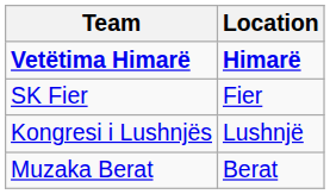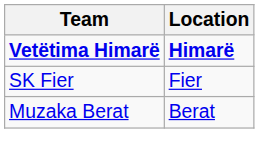 <table class="wikitable sortable">
 <tr>
 <th>Team</th>
 <th>Location</th>
 </tr>
 <tr>
 <td><strong><a href='#'>Vetëtima Himarë</a></strong></td>
 <td><strong><a href='#'>Himarë</a></strong></td>
 </tr>
 <tr>
 <td><a href='#'>SK Fier</a></td>
 <td><a href='#'>Fier</a></td>
 </tr>
 <tr>
-<td><a href='#'>Kongresi i Lushnjës</a></td>
-<td><a href='#'>Lushnjë</a></td>
-</tr>
-<tr>
 <td><a href='#'>Muzaka Berat</a></td>
 <td><a href='#'>Berat</a></td>
 </tr>
 </table>
